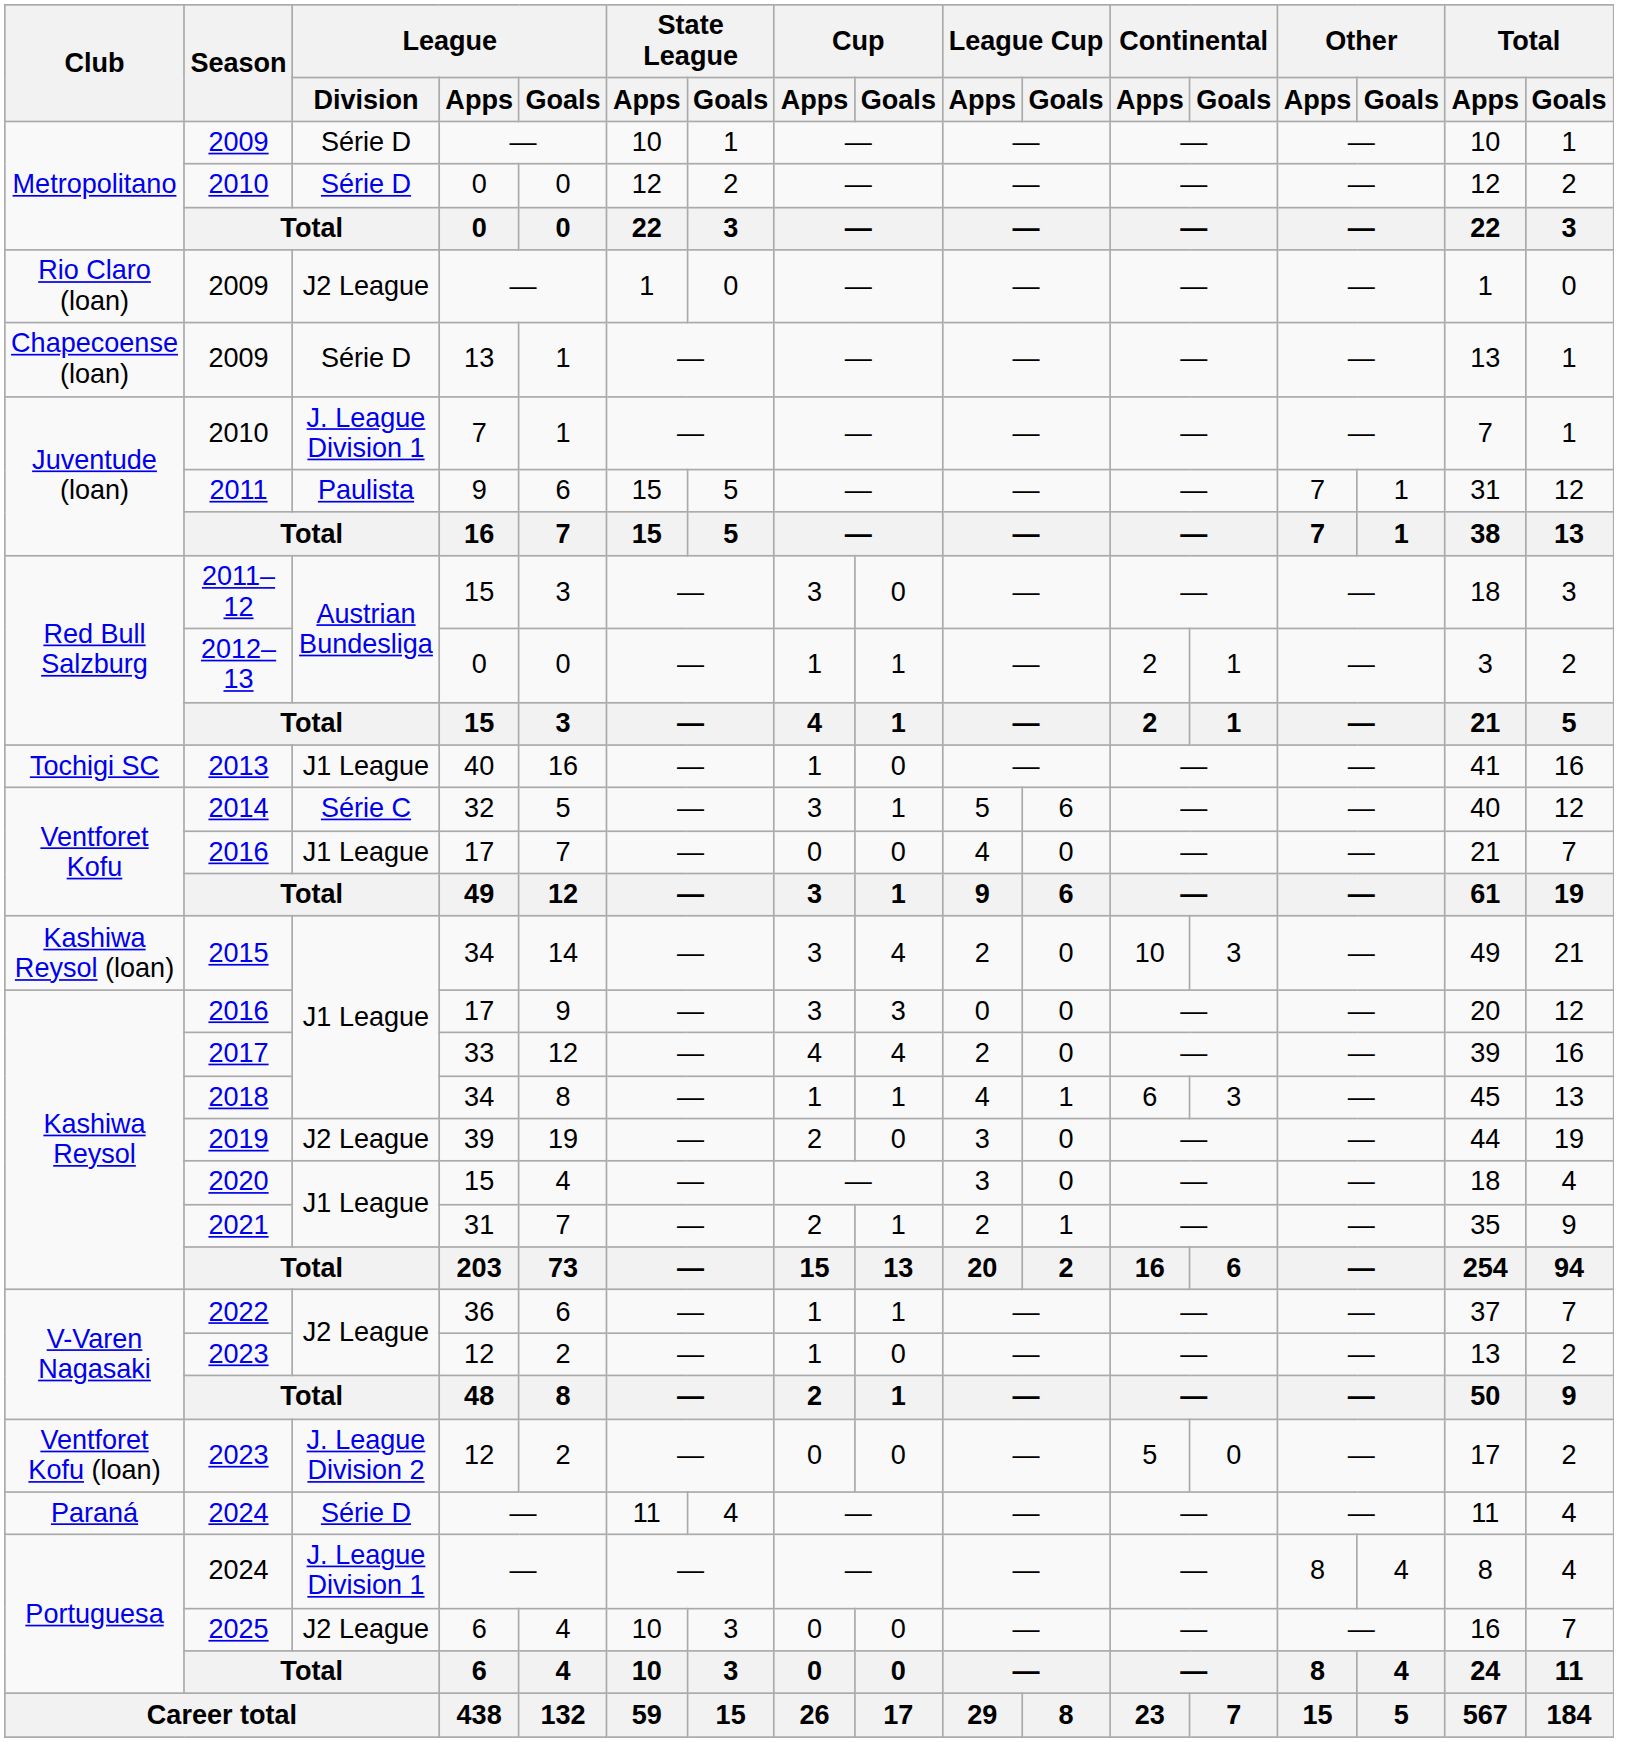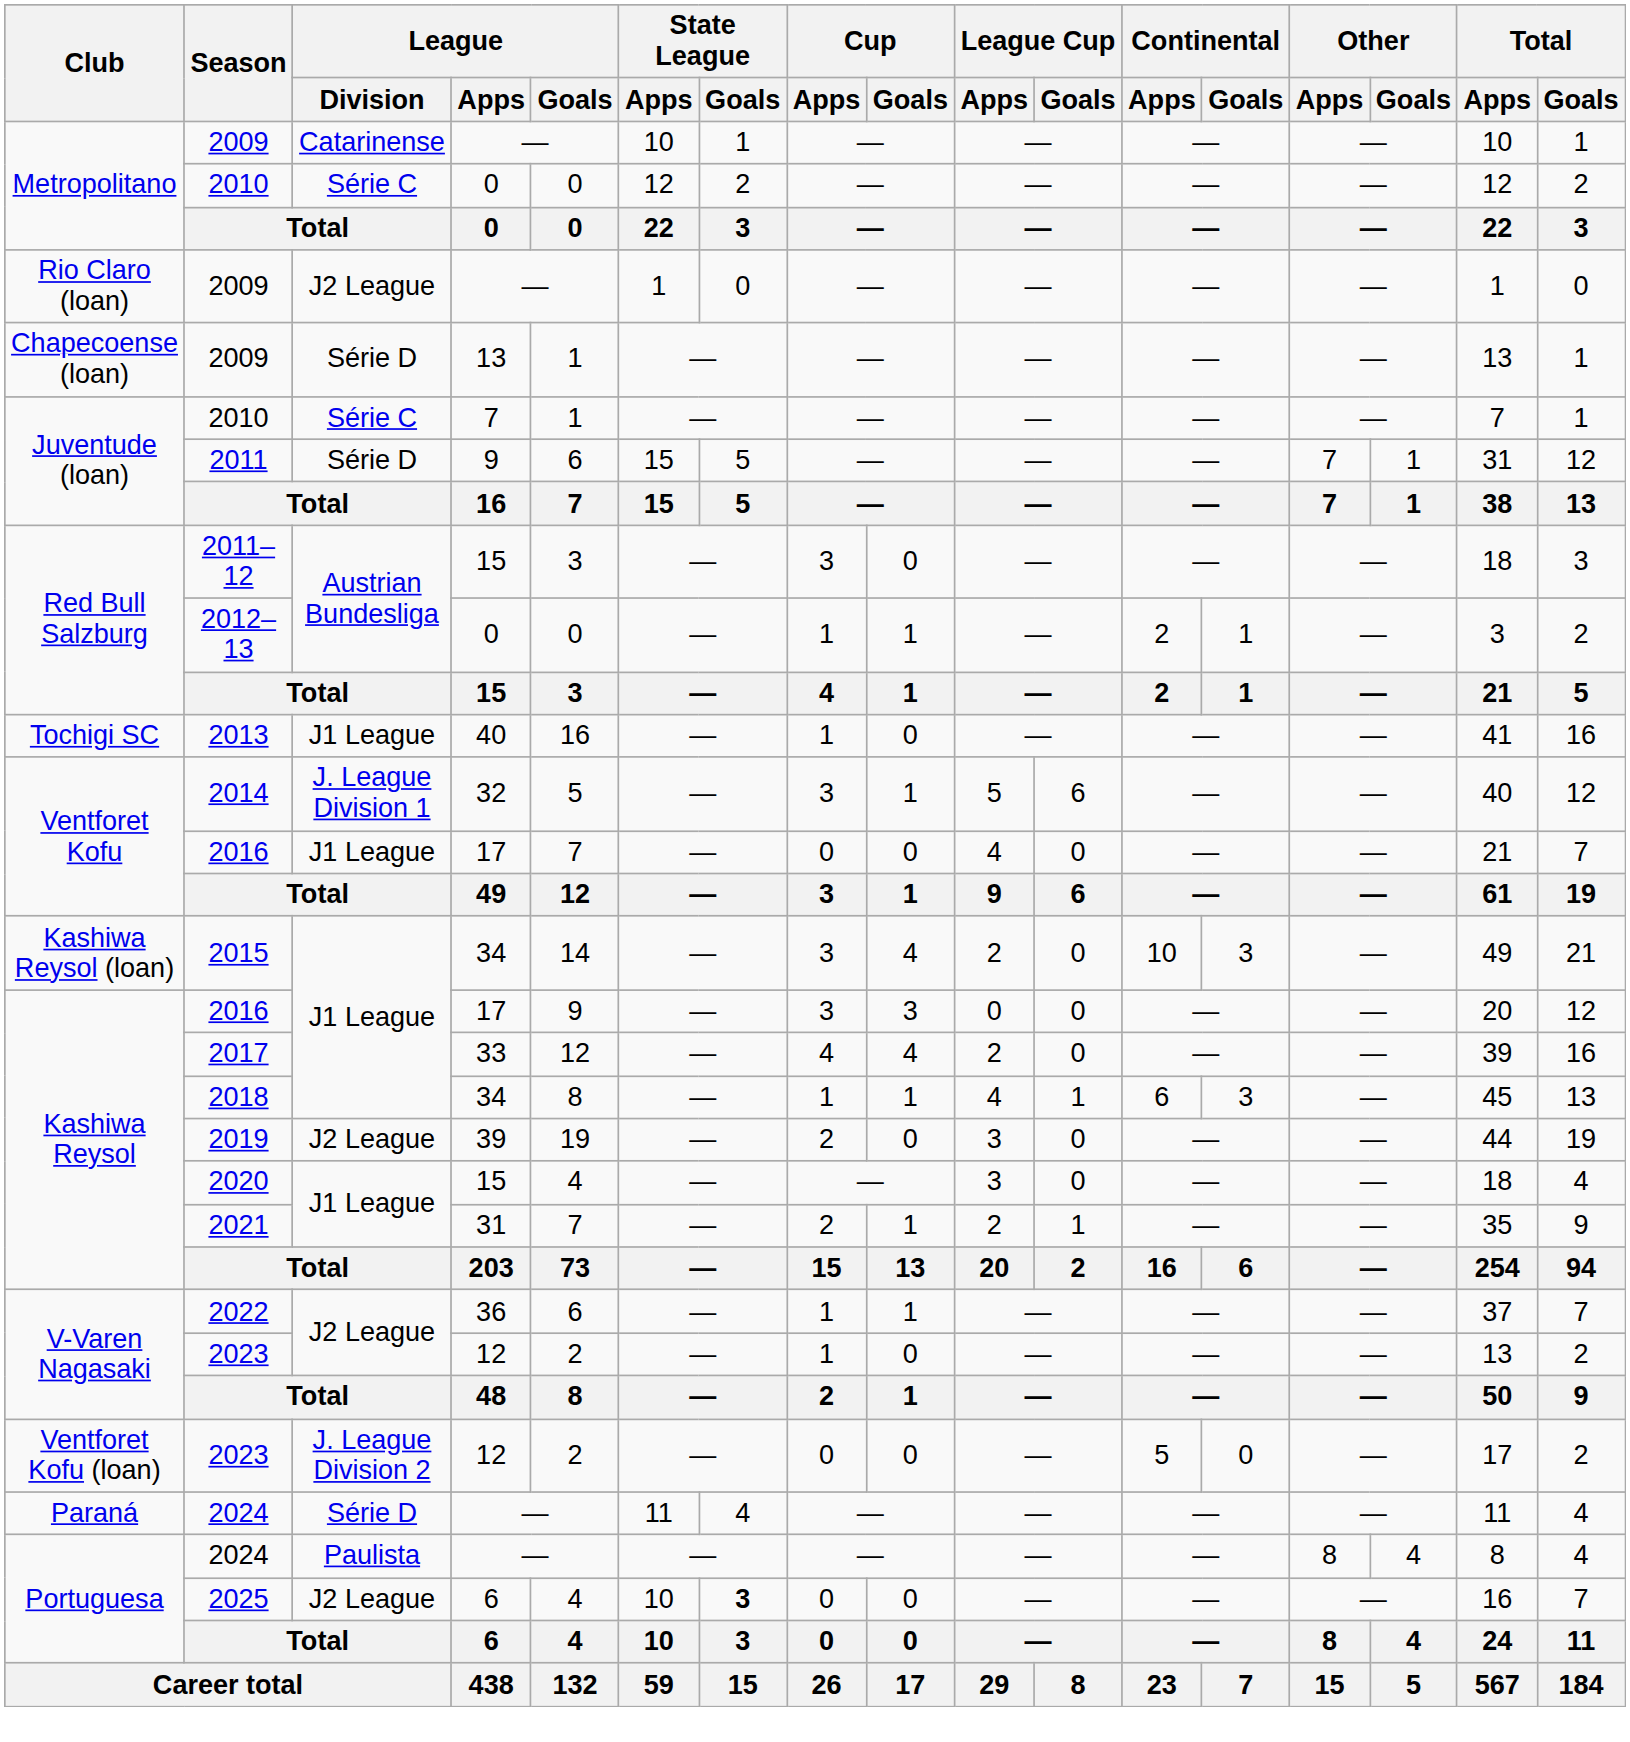 <table class="wikitable" style="text-align: center;">
 <tr>
 <th rowspan="2">Club</th>
 <th rowspan="2">Season</th>
 <th colspan="3">League</th>
 <th colspan="2">State League</th>
 <th colspan="2">Cup</th>
 <th colspan="2">League Cup</th>
 <th colspan="2">Continental</th>
 <th colspan="2">Other</th>
 <th colspan="2">Total</th>
 </tr>
 <tr>
 <th>Division</th>
 <th>Apps</th>
 <th>Goals</th>
 <th>Apps</th>
 <th>Goals</th>
 <th>Apps</th>
 <th>Goals</th>
 <th>Apps</th>
 <th>Goals</th>
 <th>Apps</th>
 <th>Goals</th>
 <th>Apps</th>
 <th>Goals</th>
 <th>Apps</th>
 <th>Goals</th>
 </tr>
 <tr>
 <td rowspan="3" valign="center"><a href='#'>Metropolitano</a></td>
 <td><a href='#'>2009</a></td>
-<td>Série D</td>
+<td><a href='#'>Catarinense</a></td>
 <td colspan="2">—</td>
 <td>10</td>
 <td>1</td>
 <td colspan="2">—</td>
 <td colspan="2">—</td>
 <td colspan="2">—</td>
 <td colspan="2">—</td>
 <td>10</td>
 <td>1</td>
 </tr>
 <tr>
 <td><a href='#'>2010</a></td>
-<td><a href='#'>Série D</a></td>
+<td><a href='#'>Série C</a></td>
 <td>0</td>
 <td>0</td>
 <td>12</td>
 <td>2</td>
 <td colspan="2">—</td>
 <td colspan="2">—</td>
 <td colspan="2">—</td>
 <td colspan="2">—</td>
 <td>12</td>
 <td>2</td>
 </tr>
 <tr>
 <th colspan="2">Total</th>
 <th>0</th>
 <th>0</th>
 <th>22</th>
 <th>3</th>
 <th colspan="2">—</th>
 <th colspan="2">—</th>
 <th colspan="2">—</th>
 <th colspan="2">—</th>
 <th>22</th>
 <th>3</th>
 </tr>
 <tr>
 <td valign="center"><a href='#'>Rio Claro</a> (loan)</td>
 <td>2009</td>
 <td>J2 League</td>
 <td colspan="2">—</td>
 <td>1</td>
 <td>0</td>
 <td colspan="2">—</td>
 <td colspan="2">—</td>
 <td colspan="2">—</td>
 <td colspan="2">—</td>
 <td>1</td>
 <td>0</td>
 </tr>
 <tr>
 <td valign="center"><a href='#'>Chapecoense</a> (loan)</td>
 <td>2009</td>
 <td>Série D</td>
 <td>13</td>
 <td>1</td>
 <td colspan="2">—</td>
 <td colspan="2">—</td>
 <td colspan="2">—</td>
 <td colspan="2">—</td>
 <td colspan="2">—</td>
 <td>13</td>
 <td>1</td>
 </tr>
 <tr>
 <td rowspan="3" valign="center"><a href='#'>Juventude</a> (loan)</td>
 <td>2010</td>
-<td><a href='#'>J. League Division 1</a></td>
+<td><a href='#'>Série C</a></td>
 <td>7</td>
 <td>1</td>
 <td colspan="2">—</td>
 <td colspan="2">—</td>
 <td colspan="2">—</td>
 <td colspan="2">—</td>
 <td colspan="2">—</td>
 <td>7</td>
 <td>1</td>
 </tr>
 <tr>
 <td><a href='#'>2011</a></td>
-<td><a href='#'>Paulista</a></td>
+<td>Série D</td>
 <td>9</td>
 <td>6</td>
 <td>15</td>
 <td>5</td>
 <td colspan="2">—</td>
 <td colspan="2">—</td>
 <td colspan="2">—</td>
 <td>7</td>
 <td>1</td>
 <td>31</td>
 <td>12</td>
 </tr>
 <tr>
 <th colspan="2">Total</th>
 <th>16</th>
 <th>7</th>
 <th>15</th>
 <th>5</th>
 <th colspan="2">—</th>
 <th colspan="2">—</th>
 <th colspan="2">—</th>
 <th>7</th>
 <th>1</th>
 <th>38</th>
 <th>13</th>
 </tr>
 <tr>
 <td rowspan="3" valign="center"><a href='#'>Red Bull Salzburg</a></td>
 <td><a href='#'>2011–12</a></td>
 <td rowspan="2"><a href='#'>Austrian Bundesliga</a></td>
 <td>15</td>
 <td>3</td>
 <td colspan="2">—</td>
 <td>3</td>
 <td>0</td>
 <td colspan="2">—</td>
 <td colspan="2">—</td>
 <td colspan="2">—</td>
 <td>18</td>
 <td>3</td>
 </tr>
 <tr>
 <td><a href='#'>2012–13</a></td>
 <td>0</td>
 <td>0</td>
 <td colspan="2">—</td>
 <td>1</td>
 <td>1</td>
 <td colspan="2">—</td>
 <td>2</td>
 <td>1</td>
 <td colspan="2">—</td>
 <td>3</td>
 <td>2</td>
 </tr>
 <tr>
 <th colspan="2">Total</th>
 <th>15</th>
 <th>3</th>
 <th colspan="2">—</th>
 <th>4</th>
 <th>1</th>
 <th colspan="2">—</th>
 <th>2</th>
 <th>1</th>
 <th colspan="2">—</th>
 <th>21</th>
 <th>5</th>
 </tr>
 <tr>
 <td><a href='#'>Tochigi SC</a></td>
 <td><a href='#'>2013</a></td>
 <td>J1 League</td>
 <td>40</td>
 <td>16</td>
 <td colspan="2">—</td>
 <td>1</td>
 <td>0</td>
 <td colspan="2">—</td>
 <td colspan="2">—</td>
 <td colspan="2">—</td>
 <td>41</td>
 <td>16</td>
 </tr>
 <tr>
 <td rowspan="3"><a href='#'>Ventforet Kofu</a></td>
 <td><a href='#'>2014</a></td>
-<td><a href='#'>Série C</a></td>
+<td><a href='#'>J. League Division 1</a></td>
 <td>32</td>
 <td>5</td>
 <td colspan="2">—</td>
 <td>3</td>
 <td>1</td>
 <td>5</td>
 <td>6</td>
 <td colspan="2">—</td>
 <td colspan="2">—</td>
 <td>40</td>
 <td>12</td>
 </tr>
 <tr>
 <td><a href='#'>2016</a></td>
 <td>J1 League</td>
 <td>17</td>
 <td>7</td>
 <td colspan="2">—</td>
 <td>0</td>
 <td>0</td>
 <td>4</td>
 <td>0</td>
 <td colspan="2">—</td>
 <td colspan="2">—</td>
 <td>21</td>
 <td>7</td>
 </tr>
 <tr>
 <th colspan="2">Total</th>
 <th>49</th>
 <th>12</th>
 <th colspan="2">—</th>
 <th>3</th>
 <th>1</th>
 <th>9</th>
 <th>6</th>
 <th colspan="2">—</th>
 <th colspan="2">—</th>
 <th>61</th>
 <th>19</th>
 </tr>
 <tr>
 <td><a href='#'>Kashiwa Reysol</a> (loan)</td>
 <td><a href='#'>2015</a></td>
 <td rowspan="4">J1 League</td>
 <td>34</td>
 <td>14</td>
 <td colspan="2">—</td>
 <td>3</td>
 <td>4</td>
 <td>2</td>
 <td>0</td>
 <td>10</td>
 <td>3</td>
 <td colspan="2">—</td>
 <td>49</td>
 <td>21</td>
 </tr>
 <tr>
 <td rowspan="7"><a href='#'>Kashiwa Reysol</a></td>
 <td><a href='#'>2016</a></td>
 <td>17</td>
 <td>9</td>
 <td colspan="2">—</td>
 <td>3</td>
 <td>3</td>
 <td>0</td>
 <td>0</td>
 <td colspan="2">—</td>
 <td colspan="2">—</td>
 <td>20</td>
 <td>12</td>
 </tr>
 <tr>
 <td><a href='#'>2017</a></td>
 <td>33</td>
 <td>12</td>
 <td colspan="2">—</td>
 <td>4</td>
 <td>4</td>
 <td>2</td>
 <td>0</td>
 <td colspan="2">—</td>
 <td colspan="2">—</td>
 <td>39</td>
 <td>16</td>
 </tr>
 <tr>
 <td><a href='#'>2018</a></td>
 <td>34</td>
 <td>8</td>
 <td colspan="2">—</td>
 <td>1</td>
 <td>1</td>
 <td>4</td>
 <td>1</td>
 <td>6</td>
 <td>3</td>
 <td colspan="2">—</td>
 <td>45</td>
 <td>13</td>
 </tr>
 <tr>
 <td><a href='#'>2019</a></td>
 <td>J2 League</td>
 <td>39</td>
 <td>19</td>
 <td colspan="2">—</td>
 <td>2</td>
 <td>0</td>
 <td>3</td>
 <td>0</td>
 <td colspan="2">—</td>
 <td colspan="2">—</td>
 <td>44</td>
 <td>19</td>
 </tr>
 <tr>
 <td><a href='#'>2020</a></td>
 <td rowspan="2">J1 League</td>
 <td>15</td>
 <td>4</td>
 <td colspan="2">—</td>
 <td colspan="2">—</td>
 <td>3</td>
 <td>0</td>
 <td colspan="2">—</td>
 <td colspan="2">—</td>
 <td>18</td>
 <td>4</td>
 </tr>
 <tr>
 <td><a href='#'>2021</a></td>
 <td>31</td>
 <td>7</td>
 <td colspan="2">—</td>
 <td>2</td>
 <td>1</td>
 <td>2</td>
 <td>1</td>
 <td colspan="2">—</td>
 <td colspan="2">—</td>
 <td>35</td>
 <td>9</td>
 </tr>
 <tr>
 <th colspan="2">Total</th>
 <th>203</th>
 <th>73</th>
 <th colspan="2">—</th>
 <th>15</th>
 <th>13</th>
 <th>20</th>
 <th>2</th>
 <th>16</th>
 <th>6</th>
 <th colspan="2">—</th>
 <th>254</th>
 <th>94</th>
 </tr>
 <tr>
 <td rowspan="3"><a href='#'>V-Varen Nagasaki</a></td>
 <td><a href='#'>2022</a></td>
 <td rowspan="2">J2 League</td>
 <td>36</td>
 <td>6</td>
 <td colspan="2">—</td>
 <td>1</td>
 <td>1</td>
 <td colspan="2">—</td>
 <td colspan="2">—</td>
 <td colspan="2">—</td>
 <td>37</td>
 <td>7</td>
 </tr>
 <tr>
 <td><a href='#'>2023</a></td>
 <td>12</td>
 <td>2</td>
 <td colspan="2">—</td>
 <td>1</td>
 <td>0</td>
 <td colspan="2">—</td>
 <td colspan="2">—</td>
 <td colspan="2">—</td>
 <td>13</td>
 <td>2</td>
 </tr>
 <tr>
 <th colspan="2">Total</th>
 <th>48</th>
 <th>8</th>
 <th colspan="2">—</th>
 <th>2</th>
 <th>1</th>
 <th colspan="2">—</th>
 <th colspan="2">—</th>
 <th colspan="2">—</th>
 <th>50</th>
 <th>9</th>
 </tr>
 <tr>
 <td><a href='#'>Ventforet Kofu</a> (loan)</td>
 <td><a href='#'>2023</a></td>
 <td><a href='#'>J. League Division 2</a></td>
 <td>12</td>
 <td>2</td>
 <td colspan="2">—</td>
 <td>0</td>
 <td>0</td>
 <td colspan="2">—</td>
 <td>5</td>
 <td>0</td>
 <td colspan="2">—</td>
 <td>17</td>
 <td>2</td>
 </tr>
 <tr>
 <td valign="center"><a href='#'>Paraná</a></td>
 <td><a href='#'>2024</a></td>
 <td><a href='#'>Série D</a></td>
 <td colspan="2">—</td>
 <td>11</td>
 <td>4</td>
 <td colspan="2">—</td>
 <td colspan="2">—</td>
 <td colspan="2">—</td>
 <td colspan="2">—</td>
 <td>11</td>
 <td>4</td>
 </tr>
 <tr>
 <td rowspan="3" valign="center"><a href='#'>Portuguesa</a></td>
 <td>2024</td>
-<td><a href='#'>J. League Division 1</a></td>
+<td><a href='#'>Paulista</a></td>
 <td colspan="2">—</td>
 <td colspan="2">—</td>
 <td colspan="2">—</td>
 <td colspan="2">—</td>
 <td colspan="2">—</td>
 <td>8</td>
 <td>4</td>
 <td>8</td>
 <td>4</td>
 </tr>
 <tr>
 <td><a href='#'>2025</a></td>
 <td>J2 League</td>
 <td>6</td>
 <td>4</td>
 <td>10</td>
-<td>3</td>
+<td><strong>3</strong></td>
 <td>0</td>
 <td>0</td>
 <td colspan="2">—</td>
 <td colspan="2">—</td>
 <td colspan="2">—</td>
 <td>16</td>
 <td>7</td>
 </tr>
 <tr>
 <th colspan="2">Total</th>
 <th>6</th>
 <th>4</th>
 <th>10</th>
 <th>3</th>
 <th>0</th>
 <th>0</th>
 <th colspan="2">—</th>
 <th colspan="2">—</th>
 <th>8</th>
 <th>4</th>
 <th>24</th>
 <th>11</th>
 </tr>
 <tr>
 <th colspan="3">Career total</th>
 <th>438</th>
 <th>132</th>
 <th>59</th>
 <th>15</th>
 <th>26</th>
 <th>17</th>
 <th>29</th>
 <th>8</th>
 <th>23</th>
 <th>7</th>
 <th>15</th>
 <th>5</th>
 <th>567</th>
 <th>184</th>
 </tr>
 </table>
